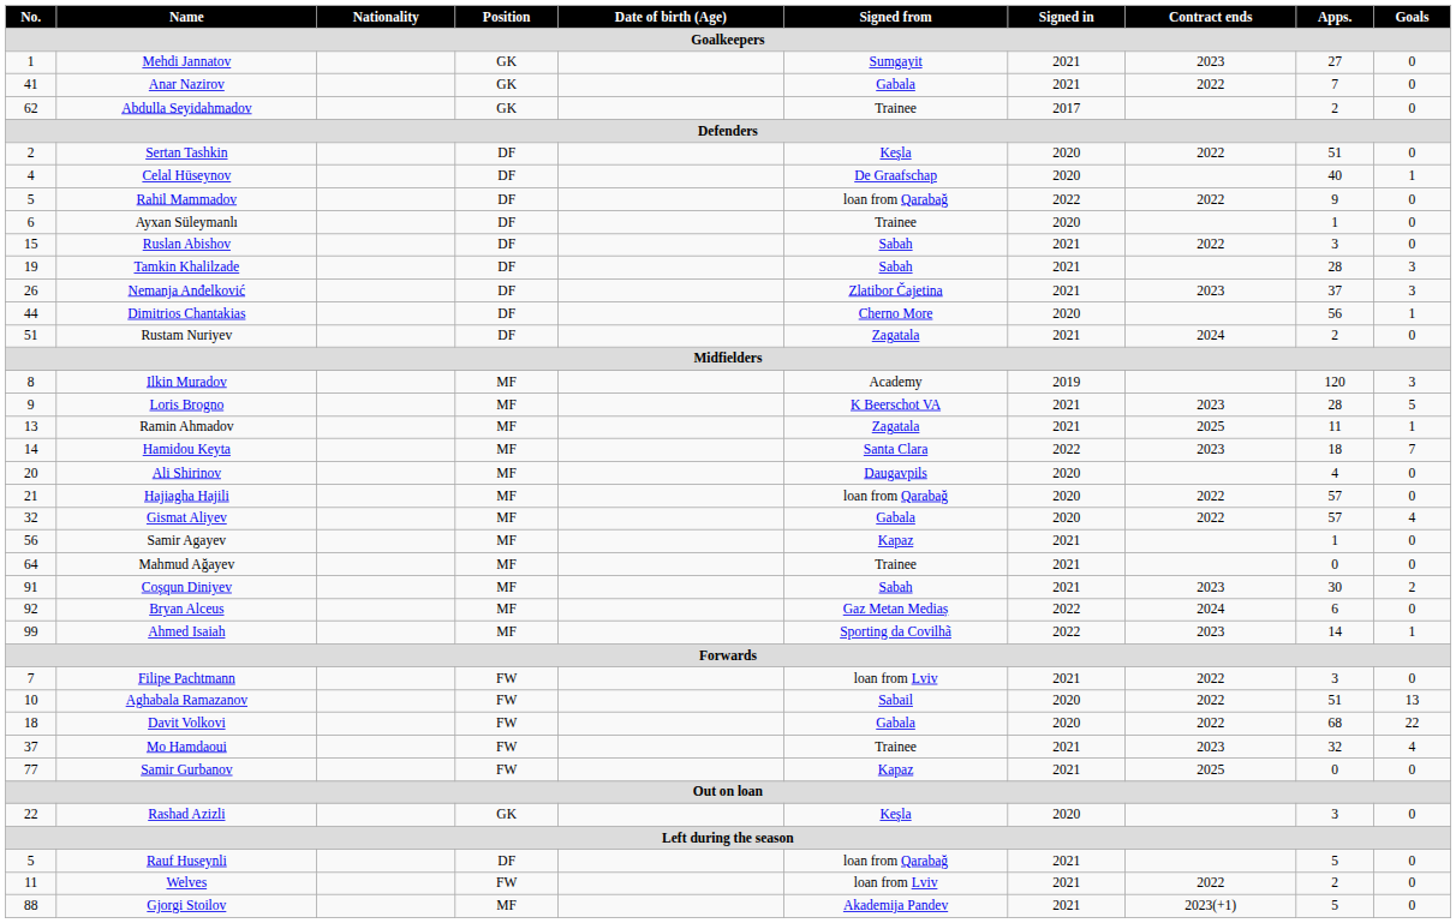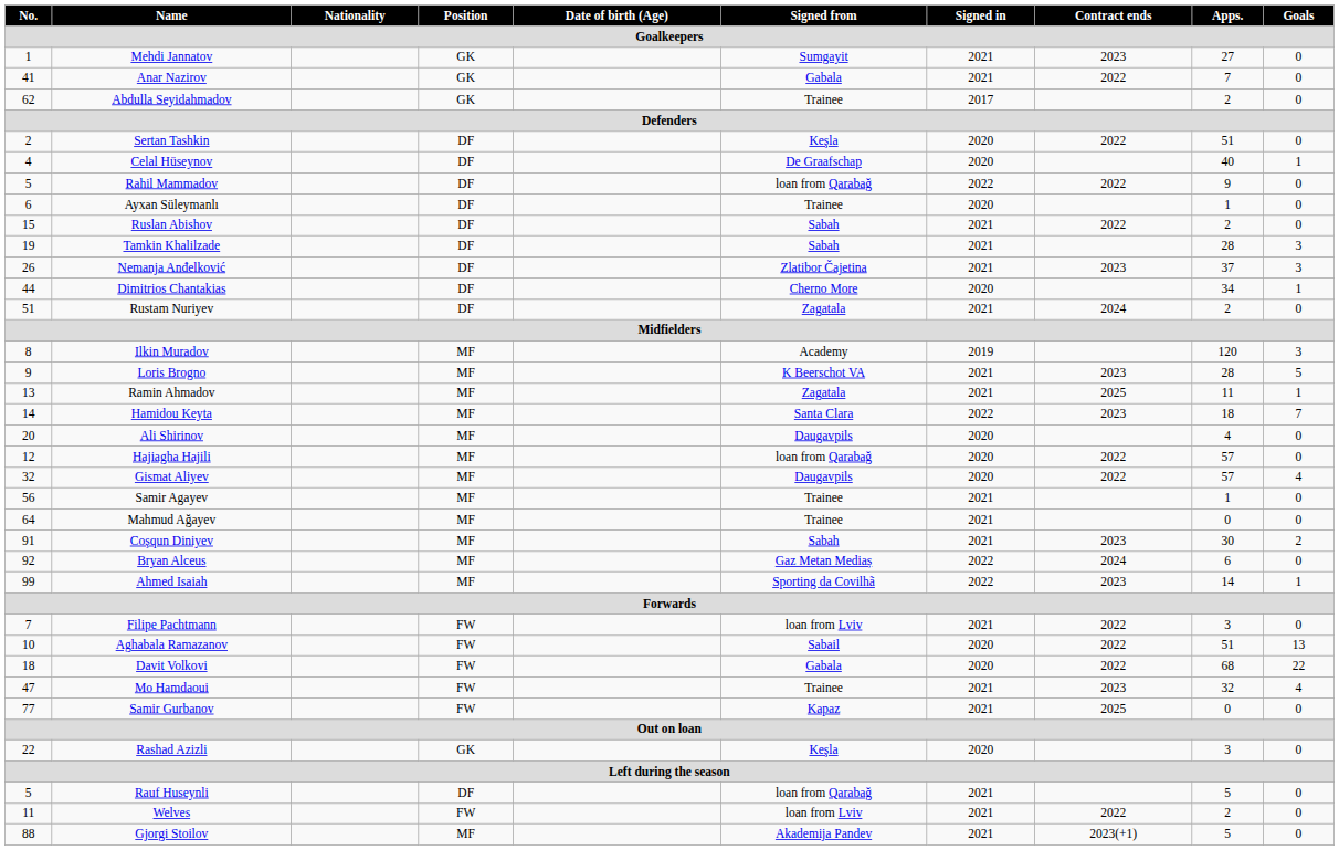 <table class="wikitable"  style="text-align:center; font-size:90%; width:95%;">
 <tr>
 <th style="background:#000000; color:#FFFFFF; text-align:center;">No.</th>
 <th style="background:#000000; color:#FFFFFF; text-align:center;">Name</th>
 <th style="background:#000000; color:#FFFFFF; text-align:center;">Nationality</th>
 <th style="background:#000000; color:#FFFFFF; text-align:center;">Position</th>
 <th style="background:#000000; color:#FFFFFF; text-align:center;">Date of birth (Age)</th>
 <th style="background:#000000; color:#FFFFFF; text-align:center;">Signed from</th>
 <th style="background:#000000; color:#FFFFFF; text-align:center;">Signed in</th>
 <th style="background:#000000; color:#FFFFFF; text-align:center;">Contract ends</th>
 <th style="background:#000000; color:#FFFFFF; text-align:center;">Apps.</th>
 <th style="background:#000000; color:#FFFFFF; text-align:center;">Goals</th>
 </tr>
 <tr>
 <th colspan="11"  style="background:#dcdcdc; text-align:center;">Goalkeepers</th>
 </tr>
 <tr>
 <td>1</td>
 <td><a href='#'>Mehdi Jannatov</a></td>
 <td></td>
 <td>GK</td>
 <td></td>
 <td><a href='#'>Sumgayit</a></td>
 <td>2021</td>
 <td>2023</td>
 <td>27</td>
 <td>0</td>
 </tr>
 <tr>
 <td>41</td>
 <td><a href='#'>Anar Nazirov</a></td>
 <td></td>
 <td>GK</td>
 <td></td>
 <td><a href='#'>Gabala</a></td>
 <td>2021</td>
 <td>2022</td>
 <td>7</td>
 <td>0</td>
 </tr>
 <tr>
 <td>62</td>
 <td><a href='#'>Abdulla Seyidahmadov</a></td>
 <td></td>
 <td>GK</td>
 <td></td>
 <td>Trainee</td>
 <td>2017</td>
 <td></td>
 <td>2</td>
 <td>0</td>
 </tr>
 <tr>
 <th colspan="11"  style="background:#dcdcdc; text-align:center;">Defenders</th>
 </tr>
 <tr>
 <td>2</td>
 <td><a href='#'>Sertan Tashkin</a></td>
 <td></td>
 <td>DF</td>
 <td></td>
 <td><a href='#'>Keşla</a></td>
 <td>2020</td>
 <td>2022</td>
 <td>51</td>
 <td>0</td>
 </tr>
 <tr>
 <td>4</td>
 <td><a href='#'>Celal Hüseynov</a></td>
 <td></td>
 <td>DF</td>
 <td></td>
 <td><a href='#'>De Graafschap</a></td>
 <td>2020</td>
 <td></td>
 <td>40</td>
 <td>1</td>
 </tr>
 <tr>
 <td>5</td>
 <td><a href='#'>Rahil Mammadov</a></td>
 <td></td>
 <td>DF</td>
 <td></td>
 <td>loan from <a href='#'>Qarabağ</a></td>
 <td>2022</td>
 <td>2022</td>
 <td>9</td>
 <td>0</td>
 </tr>
 <tr>
 <td>6</td>
 <td>Ayxan Süleymanlı</td>
 <td></td>
 <td>DF</td>
 <td></td>
 <td>Trainee</td>
 <td>2020</td>
 <td></td>
 <td>1</td>
 <td>0</td>
 </tr>
 <tr>
 <td>15</td>
 <td><a href='#'>Ruslan Abishov</a></td>
 <td></td>
 <td>DF</td>
 <td></td>
 <td><a href='#'>Sabah</a></td>
 <td>2021</td>
 <td>2022</td>
-<td>3</td>
+<td>2</td>
 <td>0</td>
 </tr>
 <tr>
 <td>19</td>
 <td><a href='#'>Tamkin Khalilzade</a></td>
 <td></td>
 <td>DF</td>
 <td></td>
 <td><a href='#'>Sabah</a></td>
 <td>2021</td>
 <td></td>
 <td>28</td>
 <td>3</td>
 </tr>
 <tr>
 <td>26</td>
 <td><a href='#'>Nemanja Anđelković</a></td>
 <td></td>
 <td>DF</td>
 <td></td>
 <td><a href='#'>Zlatibor Čajetina</a></td>
 <td>2021</td>
 <td>2023</td>
 <td>37</td>
 <td>3</td>
 </tr>
 <tr>
 <td>44</td>
 <td><a href='#'>Dimitrios Chantakias</a></td>
 <td></td>
 <td>DF</td>
 <td></td>
 <td><a href='#'>Cherno More</a></td>
 <td>2020</td>
 <td></td>
-<td>56</td>
+<td>34</td>
 <td>1</td>
 </tr>
 <tr>
 <td>51</td>
 <td>Rustam Nuriyev</td>
 <td></td>
 <td>DF</td>
 <td></td>
 <td><a href='#'>Zagatala</a></td>
 <td>2021</td>
 <td>2024</td>
 <td>2</td>
 <td>0</td>
 </tr>
 <tr>
 <th colspan="11"  style="background:#dcdcdc; text-align:center;">Midfielders</th>
 </tr>
 <tr>
 <td>8</td>
 <td><a href='#'>Ilkin Muradov</a></td>
 <td></td>
 <td>MF</td>
 <td></td>
 <td>Academy</td>
 <td>2019</td>
 <td></td>
 <td>120</td>
 <td>3</td>
 </tr>
 <tr>
 <td>9</td>
 <td><a href='#'>Loris Brogno</a></td>
 <td></td>
 <td>MF</td>
 <td></td>
 <td><a href='#'>K Beerschot VA</a></td>
 <td>2021</td>
 <td>2023</td>
 <td>28</td>
 <td>5</td>
 </tr>
 <tr>
 <td>13</td>
 <td>Ramin Ahmadov</td>
 <td></td>
 <td>MF</td>
 <td></td>
 <td><a href='#'>Zagatala</a></td>
 <td>2021</td>
 <td>2025</td>
 <td>11</td>
 <td>1</td>
 </tr>
 <tr>
 <td>14</td>
 <td><a href='#'>Hamidou Keyta</a></td>
 <td></td>
 <td>MF</td>
 <td></td>
 <td><a href='#'>Santa Clara</a></td>
 <td>2022</td>
 <td>2023</td>
 <td>18</td>
 <td>7</td>
 </tr>
 <tr>
 <td>20</td>
 <td><a href='#'>Ali Shirinov</a></td>
 <td></td>
 <td>MF</td>
 <td></td>
 <td><a href='#'>Daugavpils</a></td>
 <td>2020</td>
 <td></td>
 <td>4</td>
 <td>0</td>
 </tr>
 <tr>
-<td>21</td>
+<td>12</td>
 <td><a href='#'>Hajiagha Hajili</a></td>
 <td></td>
 <td>MF</td>
 <td></td>
 <td>loan from <a href='#'>Qarabağ</a></td>
 <td>2020</td>
 <td>2022</td>
 <td>57</td>
 <td>0</td>
 </tr>
 <tr>
 <td>32</td>
 <td><a href='#'>Gismat Aliyev</a></td>
 <td></td>
 <td>MF</td>
 <td></td>
-<td><a href='#'>Gabala</a></td>
+<td><a href='#'>Daugavpils</a></td>
 <td>2020</td>
 <td>2022</td>
 <td>57</td>
 <td>4</td>
 </tr>
 <tr>
 <td>56</td>
 <td>Samir Agayev</td>
 <td></td>
 <td>MF</td>
 <td></td>
-<td><a href='#'>Kapaz</a></td>
+<td>Trainee</td>
 <td>2021</td>
 <td></td>
 <td>1</td>
 <td>0</td>
 </tr>
 <tr>
 <td>64</td>
 <td>Mahmud Ağayev</td>
 <td></td>
 <td>MF</td>
 <td></td>
 <td>Trainee</td>
 <td>2021</td>
 <td></td>
 <td>0</td>
 <td>0</td>
 </tr>
 <tr>
 <td>91</td>
 <td><a href='#'>Coşqun Diniyev</a></td>
 <td></td>
 <td>MF</td>
 <td></td>
 <td><a href='#'>Sabah</a></td>
 <td>2021</td>
 <td>2023</td>
 <td>30</td>
 <td>2</td>
 </tr>
 <tr>
 <td>92</td>
 <td><a href='#'>Bryan Alceus</a></td>
 <td></td>
 <td>MF</td>
 <td></td>
 <td><a href='#'>Gaz Metan Mediaș</a></td>
 <td>2022</td>
 <td>2024</td>
 <td>6</td>
 <td>0</td>
 </tr>
 <tr>
 <td>99</td>
 <td><a href='#'>Ahmed Isaiah</a></td>
 <td></td>
 <td>MF</td>
 <td></td>
 <td><a href='#'>Sporting da Covilhã</a></td>
 <td>2022</td>
 <td>2023</td>
 <td>14</td>
 <td>1</td>
 </tr>
 <tr>
 <th colspan="11"  style="background:#dcdcdc; text-align:center;">Forwards</th>
 </tr>
 <tr>
 <td>7</td>
 <td><a href='#'>Filipe Pachtmann</a></td>
 <td></td>
 <td>FW</td>
 <td></td>
 <td>loan from <a href='#'>Lviv</a></td>
 <td>2021</td>
 <td>2022</td>
 <td>3</td>
 <td>0</td>
 </tr>
 <tr>
 <td>10</td>
 <td><a href='#'>Aghabala Ramazanov</a></td>
 <td></td>
 <td>FW</td>
 <td></td>
 <td><a href='#'>Sabail</a></td>
 <td>2020</td>
 <td>2022</td>
 <td>51</td>
 <td>13</td>
 </tr>
 <tr>
 <td>18</td>
 <td><a href='#'>Davit Volkovi</a></td>
 <td></td>
 <td>FW</td>
 <td></td>
 <td><a href='#'>Gabala</a></td>
 <td>2020</td>
 <td>2022</td>
 <td>68</td>
 <td>22</td>
 </tr>
 <tr>
-<td>37</td>
+<td>47</td>
 <td><a href='#'>Mo Hamdaoui</a></td>
 <td></td>
 <td>FW</td>
 <td></td>
 <td>Trainee</td>
 <td>2021</td>
 <td>2023</td>
 <td>32</td>
 <td>4</td>
 </tr>
 <tr>
 <td>77</td>
 <td><a href='#'>Samir Gurbanov</a></td>
 <td></td>
 <td>FW</td>
 <td></td>
 <td><a href='#'>Kapaz</a></td>
 <td>2021</td>
 <td>2025</td>
 <td>0</td>
 <td>0</td>
 </tr>
 <tr>
 <th colspan="11"  style="background:#dcdcdc; text-align:center;">Out on loan</th>
 </tr>
 <tr>
 <td>22</td>
 <td><a href='#'>Rashad Azizli</a></td>
 <td></td>
 <td>GK</td>
 <td></td>
 <td><a href='#'>Keşla</a></td>
 <td>2020</td>
 <td></td>
 <td>3</td>
 <td>0</td>
 </tr>
 <tr>
 <th colspan="11"  style="background:#dcdcdc; text-align:center;">Left during the season</th>
 </tr>
 <tr>
 <td>5</td>
 <td><a href='#'>Rauf Huseynli</a></td>
 <td></td>
 <td>DF</td>
 <td></td>
 <td>loan from <a href='#'>Qarabağ</a></td>
 <td>2021</td>
 <td></td>
 <td>5</td>
 <td>0</td>
 </tr>
 <tr>
 <td>11</td>
 <td><a href='#'>Welves</a></td>
 <td></td>
 <td>FW</td>
 <td></td>
 <td>loan from <a href='#'>Lviv</a></td>
 <td>2021</td>
 <td>2022</td>
 <td>2</td>
 <td>0</td>
 </tr>
 <tr>
 <td>88</td>
 <td><a href='#'>Gjorgi Stoilov</a></td>
 <td></td>
 <td>MF</td>
 <td></td>
 <td><a href='#'>Akademija Pandev</a></td>
 <td>2021</td>
 <td>2023(+1)</td>
 <td>5</td>
 <td>0</td>
 </tr>
 </table>
